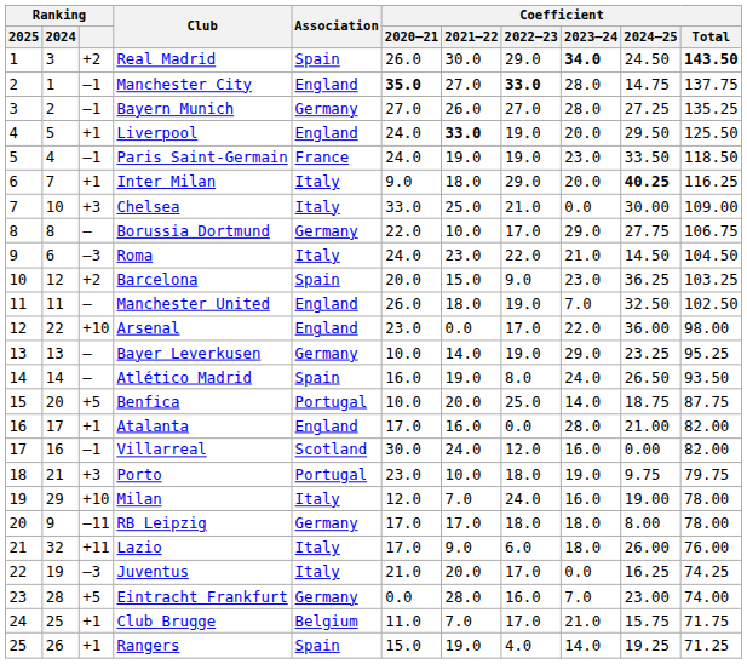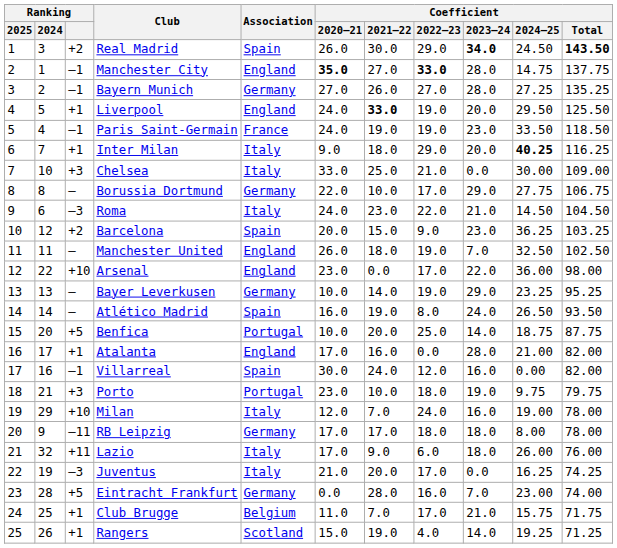 <table class="wikitable sortable">
 <tr style=font-size:85%>
 <th colspan="3">Ranking</th>
 <th rowspan="2">Club</th>
 <th rowspan="2">Association</th>
 <th colspan="6">Coefficient</th>
 </tr>
 <tr style=font-size:85%>
 <th>2025</th>
 <th>2024</th>
 <th data-sort-type="number"></th>
 <th>2020–21</th>
 <th>2021–22</th>
 <th>2022–23</th>
 <th>2023–24</th>
 <th>2024–25</th>
 <th>Total</th>
 </tr>
 <tr bgcolor=#FFFFFF>
 <td>1</td>
 <td>3</td>
 <td> +2</td>
 <td><a href='#'>Real Madrid</a></td>
 <td> <a href='#'>Spain</a></td>
 <td>26.0</td>
 <td>30.0</td>
 <td>29.0</td>
 <td><strong>34.0</strong></td>
 <td>24.50</td>
 <td><strong>143.50</strong></td>
 </tr>
 <tr bgcolor=#FFFFFF>
 <td>2</td>
 <td>1</td>
 <td> –1</td>
 <td><a href='#'>Manchester City</a></td>
 <td> <a href='#'>England</a></td>
 <td><strong>35.0</strong></td>
 <td>27.0</td>
 <td><strong>33.0</strong></td>
 <td>28.0</td>
 <td>14.75</td>
 <td>137.75</td>
 </tr>
 <tr bgcolor=#FFFFFF>
 <td>3</td>
 <td>2</td>
 <td> –1</td>
 <td><a href='#'>Bayern Munich</a></td>
 <td> <a href='#'>Germany</a></td>
 <td>27.0</td>
 <td>26.0</td>
 <td>27.0</td>
 <td>28.0</td>
 <td>27.25</td>
 <td>135.25</td>
 </tr>
 <tr bgcolor=#FFFFFF>
 <td>4</td>
 <td>5</td>
 <td> +1</td>
 <td><a href='#'>Liverpool</a></td>
 <td> <a href='#'>England</a></td>
 <td>24.0</td>
 <td><strong>33.0</strong></td>
 <td>19.0</td>
 <td>20.0</td>
 <td>29.50</td>
 <td>125.50</td>
 </tr>
 <tr bgcolor=#FFFFFF>
 <td>5</td>
 <td>4</td>
 <td> –1</td>
 <td><a href='#'>Paris Saint-Germain</a></td>
 <td> <a href='#'>France</a></td>
 <td>24.0</td>
 <td>19.0</td>
 <td>19.0</td>
 <td>23.0</td>
 <td>33.50</td>
 <td>118.50</td>
 </tr>
 <tr bgcolor=#FFFFFF>
 <td>6</td>
 <td>7</td>
 <td> +1</td>
 <td><a href='#'>Inter Milan</a></td>
 <td> <a href='#'>Italy</a></td>
 <td>9.0</td>
 <td>18.0</td>
 <td>29.0</td>
 <td>20.0</td>
 <td><strong>40.25</strong></td>
 <td>116.25</td>
 </tr>
 <tr bgcolor=#FFFFFF>
 <td>7</td>
 <td>10</td>
 <td> +3</td>
 <td><a href='#'>Chelsea</a></td>
 <td> <a href='#'>Italy</a></td>
 <td>33.0</td>
 <td>25.0</td>
 <td>21.0</td>
 <td>0.0</td>
 <td>30.00</td>
 <td>109.00</td>
 </tr>
 <tr bgcolor=#FFFFFF>
 <td>8</td>
 <td>8</td>
 <td> –</td>
 <td><a href='#'>Borussia Dortmund</a></td>
 <td> <a href='#'>Germany</a></td>
 <td>22.0</td>
 <td>10.0</td>
 <td>17.0</td>
 <td>29.0</td>
 <td>27.75</td>
 <td>106.75</td>
 </tr>
 <tr bgcolor=#FFFFFF>
 <td>9</td>
 <td>6</td>
 <td> –3</td>
 <td><a href='#'>Roma</a></td>
 <td> <a href='#'>Italy</a></td>
 <td>24.0</td>
 <td>23.0</td>
 <td>22.0</td>
 <td>21.0</td>
 <td>14.50</td>
 <td>104.50</td>
 </tr>
 <tr bgcolor=#FFFFFF>
 <td>10</td>
 <td>12</td>
 <td> +2</td>
 <td><a href='#'>Barcelona</a></td>
 <td> <a href='#'>Spain</a></td>
 <td>20.0</td>
 <td>15.0</td>
 <td>9.0</td>
 <td>23.0</td>
 <td>36.25</td>
 <td>103.25</td>
 </tr>
 <tr bgcolor=#FFFFFF>
 <td>11</td>
 <td>11</td>
 <td> –</td>
 <td><a href='#'>Manchester United</a></td>
 <td> <a href='#'>England</a></td>
 <td>26.0</td>
 <td>18.0</td>
 <td>19.0</td>
 <td>7.0</td>
 <td>32.50</td>
 <td>102.50</td>
 </tr>
 <tr bgcolor=#FFFFFF>
 <td>12</td>
 <td>22</td>
 <td> +10</td>
 <td><a href='#'>Arsenal</a></td>
 <td> <a href='#'>England</a></td>
 <td>23.0</td>
 <td>0.0</td>
 <td>17.0</td>
 <td>22.0</td>
 <td>36.00</td>
 <td>98.00</td>
 </tr>
 <tr bgcolor=#FFFFFF>
 <td>13</td>
 <td>13</td>
 <td> –</td>
 <td><a href='#'>Bayer Leverkusen</a></td>
 <td> <a href='#'>Germany</a></td>
 <td>10.0</td>
 <td>14.0</td>
 <td>19.0</td>
 <td>29.0</td>
 <td>23.25</td>
 <td>95.25</td>
 </tr>
 <tr bgcolor=#FFFFFF>
 <td>14</td>
 <td>14</td>
 <td> –</td>
 <td><a href='#'>Atlético Madrid</a></td>
 <td> <a href='#'>Spain</a></td>
 <td>16.0</td>
 <td>19.0</td>
 <td>8.0</td>
 <td>24.0</td>
 <td>26.50</td>
 <td>93.50</td>
 </tr>
 <tr bgcolor=#FFFFFF>
 <td>15</td>
 <td>20</td>
 <td> +5</td>
 <td><a href='#'>Benfica</a></td>
 <td> <a href='#'>Portugal</a></td>
 <td>10.0</td>
 <td>20.0</td>
 <td>25.0</td>
 <td>14.0</td>
 <td>18.75</td>
 <td>87.75</td>
 </tr>
 <tr bgcolor=#FFFFFF>
 <td>16</td>
 <td>17</td>
 <td> +1</td>
 <td><a href='#'>Atalanta</a></td>
 <td> <a href='#'>England</a></td>
 <td>17.0</td>
 <td>16.0</td>
 <td>0.0</td>
 <td>28.0</td>
 <td>21.00</td>
 <td>82.00</td>
 </tr>
 <tr bgcolor=#FFFFFF>
 <td>17</td>
 <td>16</td>
 <td> –1</td>
 <td><a href='#'>Villarreal</a></td>
-<td> <a href='#'>Scotland</a></td>
+<td> <a href='#'>Spain</a></td>
 <td>30.0</td>
 <td>24.0</td>
 <td>12.0</td>
 <td>16.0</td>
 <td>0.00</td>
 <td>82.00</td>
 </tr>
 <tr bgcolor=#FFFFFF>
 <td>18</td>
 <td>21</td>
 <td> +3</td>
 <td><a href='#'>Porto</a></td>
 <td> <a href='#'>Portugal</a></td>
 <td>23.0</td>
 <td>10.0</td>
 <td>18.0</td>
 <td>19.0</td>
 <td>9.75</td>
 <td>79.75</td>
 </tr>
 <tr bgcolor=#FFFFFF>
 <td>19</td>
 <td>29</td>
 <td> +10</td>
 <td><a href='#'>Milan</a></td>
 <td> <a href='#'>Italy</a></td>
 <td>12.0</td>
 <td>7.0</td>
 <td>24.0</td>
 <td>16.0</td>
 <td>19.00</td>
 <td>78.00</td>
 </tr>
 <tr bgcolor=#FFFFFF>
 <td>20</td>
 <td>9</td>
 <td> –11</td>
 <td><a href='#'>RB Leipzig</a></td>
 <td> <a href='#'>Germany</a></td>
 <td>17.0</td>
 <td>17.0</td>
 <td>18.0</td>
 <td>18.0</td>
 <td>8.00</td>
 <td>78.00</td>
 </tr>
 <tr bgcolor=#FFFFFF>
 <td>21</td>
 <td>32</td>
 <td> +11</td>
 <td><a href='#'>Lazio</a></td>
 <td> <a href='#'>Italy</a></td>
 <td>17.0</td>
 <td>9.0</td>
 <td>6.0</td>
 <td>18.0</td>
 <td>26.00</td>
 <td>76.00 </td>
 </tr>
 <tr bgcolor=#FFFFFF>
 <td>22</td>
 <td>19</td>
 <td> –3</td>
 <td><a href='#'>Juventus</a></td>
 <td> <a href='#'>Italy</a></td>
 <td>21.0</td>
 <td>20.0</td>
 <td>17.0</td>
 <td>0.0</td>
 <td>16.25</td>
 <td>74.25</td>
 </tr>
 <tr bgcolor=#FFFFFF>
 <td>23</td>
 <td>28</td>
 <td> +5</td>
 <td><a href='#'>Eintracht Frankfurt</a></td>
 <td> <a href='#'>Germany</a></td>
 <td>0.0</td>
 <td>28.0</td>
 <td>16.0</td>
 <td>7.0</td>
 <td>23.00</td>
 <td>74.00 </td>
 </tr>
 <tr bgcolor=#FFFFFF>
 <td>24</td>
 <td>25</td>
 <td> +1</td>
 <td><a href='#'>Club Brugge</a></td>
 <td> <a href='#'>Belgium</a></td>
 <td>11.0</td>
 <td>7.0</td>
 <td>17.0</td>
 <td>21.0</td>
 <td>15.75</td>
 <td>71.75</td>
 </tr>
 <tr bgcolor=#FFFFFF>
 <td>25</td>
 <td>26</td>
 <td> +1</td>
 <td><a href='#'>Rangers</a></td>
-<td> <a href='#'>Spain</a></td>
+<td> <a href='#'>Scotland</a></td>
 <td>15.0</td>
 <td>19.0</td>
 <td>4.0</td>
 <td>14.0</td>
 <td>19.25</td>
 <td>71.25 </td>
 </tr>
 </table>
